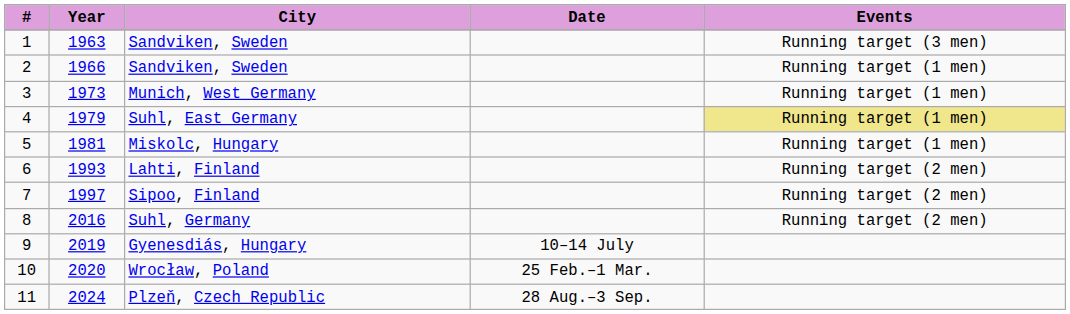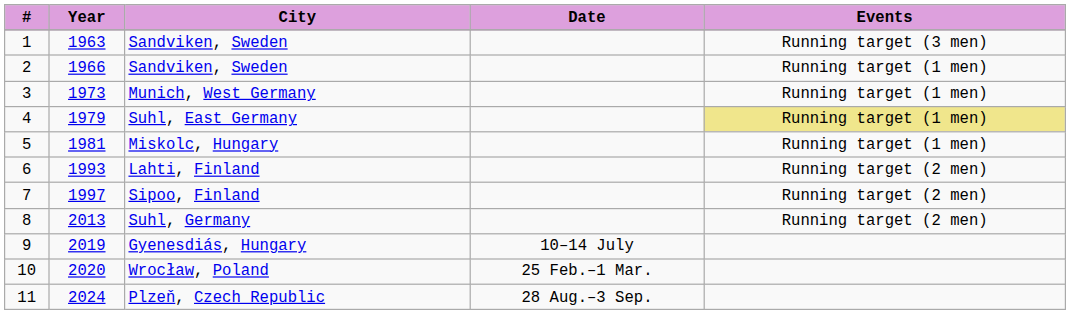 <table class="wikitable" width=70% style="font-size:100%; text-align:center;">
 <tr>
 <th style="background-color:plum;">#</th>
 <th style="background-color:plum;">Year</th>
 <th style="background-color:plum;">City</th>
 <th style="background-color:plum;">Date</th>
 <th style="background-color:plum;">Events</th>
 </tr>
 <tr>
 </tr>
 <tr>
 <td>1</td>
 <td><a href='#'>1963</a></td>
 <td align=left> <a href='#'>Sandviken</a>, <a href='#'>Sweden</a></td>
 <td></td>
 <td>Running target (3 men)</td>
 </tr>
 <tr>
 <td>2</td>
 <td><a href='#'>1966</a></td>
 <td align=left> <a href='#'>Sandviken</a>, <a href='#'>Sweden</a></td>
 <td></td>
 <td>Running target (1 men)</td>
 </tr>
 <tr>
 <td>3</td>
 <td><a href='#'>1973</a></td>
 <td align=left> <a href='#'>Munich</a>, <a href='#'>West Germany</a></td>
 <td></td>
 <td>Running target (1 men)</td>
 </tr>
 <tr>
 <td>4</td>
 <td><a href='#'>1979</a></td>
 <td align=left> <a href='#'>Suhl</a>, <a href='#'>East Germany</a></td>
 <td></td>
 <td style="background: khaki;">Running target (1 men)</td>
 </tr>
 <tr>
 <td>5</td>
 <td><a href='#'>1981</a></td>
 <td align=left> <a href='#'>Miskolc</a>, <a href='#'>Hungary</a></td>
 <td></td>
 <td>Running target (1 men)</td>
 </tr>
 <tr>
 <td>6</td>
 <td><a href='#'>1993</a></td>
 <td align=left> <a href='#'>Lahti</a>, <a href='#'>Finland</a></td>
 <td></td>
 <td>Running target (2 men)</td>
 </tr>
 <tr>
 <td>7</td>
 <td><a href='#'>1997</a></td>
 <td align=left> <a href='#'>Sipoo</a>, <a href='#'>Finland</a></td>
 <td></td>
 <td>Running target (2 men)</td>
 </tr>
 <tr>
 <td>8</td>
-<td><a href='#'>2016</a></td>
+<td><a href='#'>2013</a></td>
 <td align=left> <a href='#'>Suhl</a>, <a href='#'>Germany</a></td>
 <td></td>
 <td>Running target (2 men)</td>
 </tr>
 <tr>
 <td>9</td>
 <td><a href='#'>2019</a></td>
 <td align=left> <a href='#'>Gyenesdiás</a>, <a href='#'>Hungary</a></td>
 <td>10–14 July</td>
 <td></td>
 </tr>
 <tr>
 <td>10</td>
 <td><a href='#'>2020</a></td>
 <td align=left> <a href='#'>Wrocław</a>, <a href='#'>Poland</a></td>
 <td>25 Feb.–1 Mar.</td>
 <td></td>
 </tr>
 <tr>
 <td>11</td>
 <td><a href='#'>2024</a></td>
 <td align=left> <a href='#'>Plzeň</a>, <a href='#'>Czech Republic</a></td>
 <td>28 Aug.–3 Sep.</td>
 <td></td>
 </tr>
 </table>
